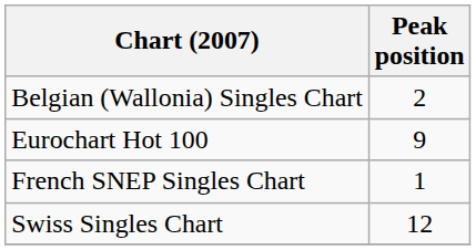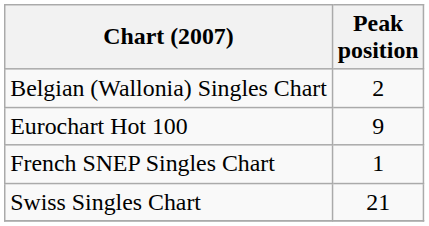 <table class="wikitable sortable">
 <tr>
 <th>Chart (2007)</th>
 <th>Peak<br>position</th>
 </tr>
 <tr>
 <td>Belgian (Wallonia) Singles Chart</td>
 <td align="center">2</td>
 </tr>
 <tr>
 <td>Eurochart Hot 100</td>
 <td align="center">9</td>
 </tr>
 <tr>
 <td>French SNEP Singles Chart</td>
 <td align="center">1</td>
 </tr>
 <tr>
 <td>Swiss Singles Chart</td>
-<td align="center">12</td>
+<td align="center">21</td>
 </tr>
 <tr>
 </tr>
 </table>
